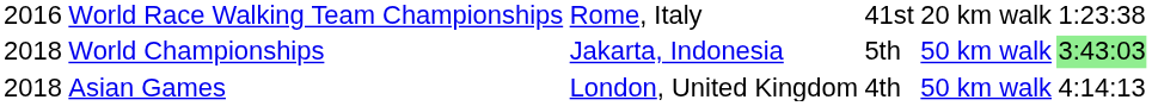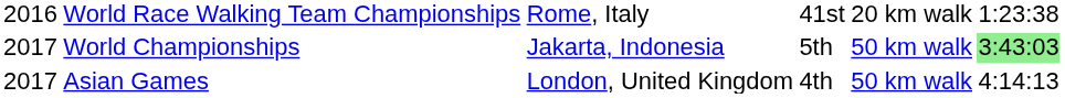 <table>
 <tr>
 <td>2016</td>
 <td><a href='#'>World Race Walking Team Championships</a></td>
 <td><a href='#'>Rome</a>, Italy</td>
 <td>41st</td>
 <td>20 km walk</td>
 <td>1:23:38</td>
 </tr>
 <tr>
-<td>2018</td>
+<td>2017</td>
 <td><a href='#'>World Championships</a></td>
 <td><a href='#'>Jakarta, Indonesia</a></td>
 <td>5th</td>
 <td><a href='#'>50 km walk</a></td>
 <td style="background: lightgreen;">3:43:03 </td>
 </tr>
 <tr>
-<td>2018</td>
+<td>2017</td>
 <td><a href='#'>Asian Games</a></td>
 <td><a href='#'>London</a>, United Kingdom</td>
 <td>4th</td>
 <td><a href='#'>50 km walk</a></td>
 <td>4:14:13</td>
 </tr>
 </table>
